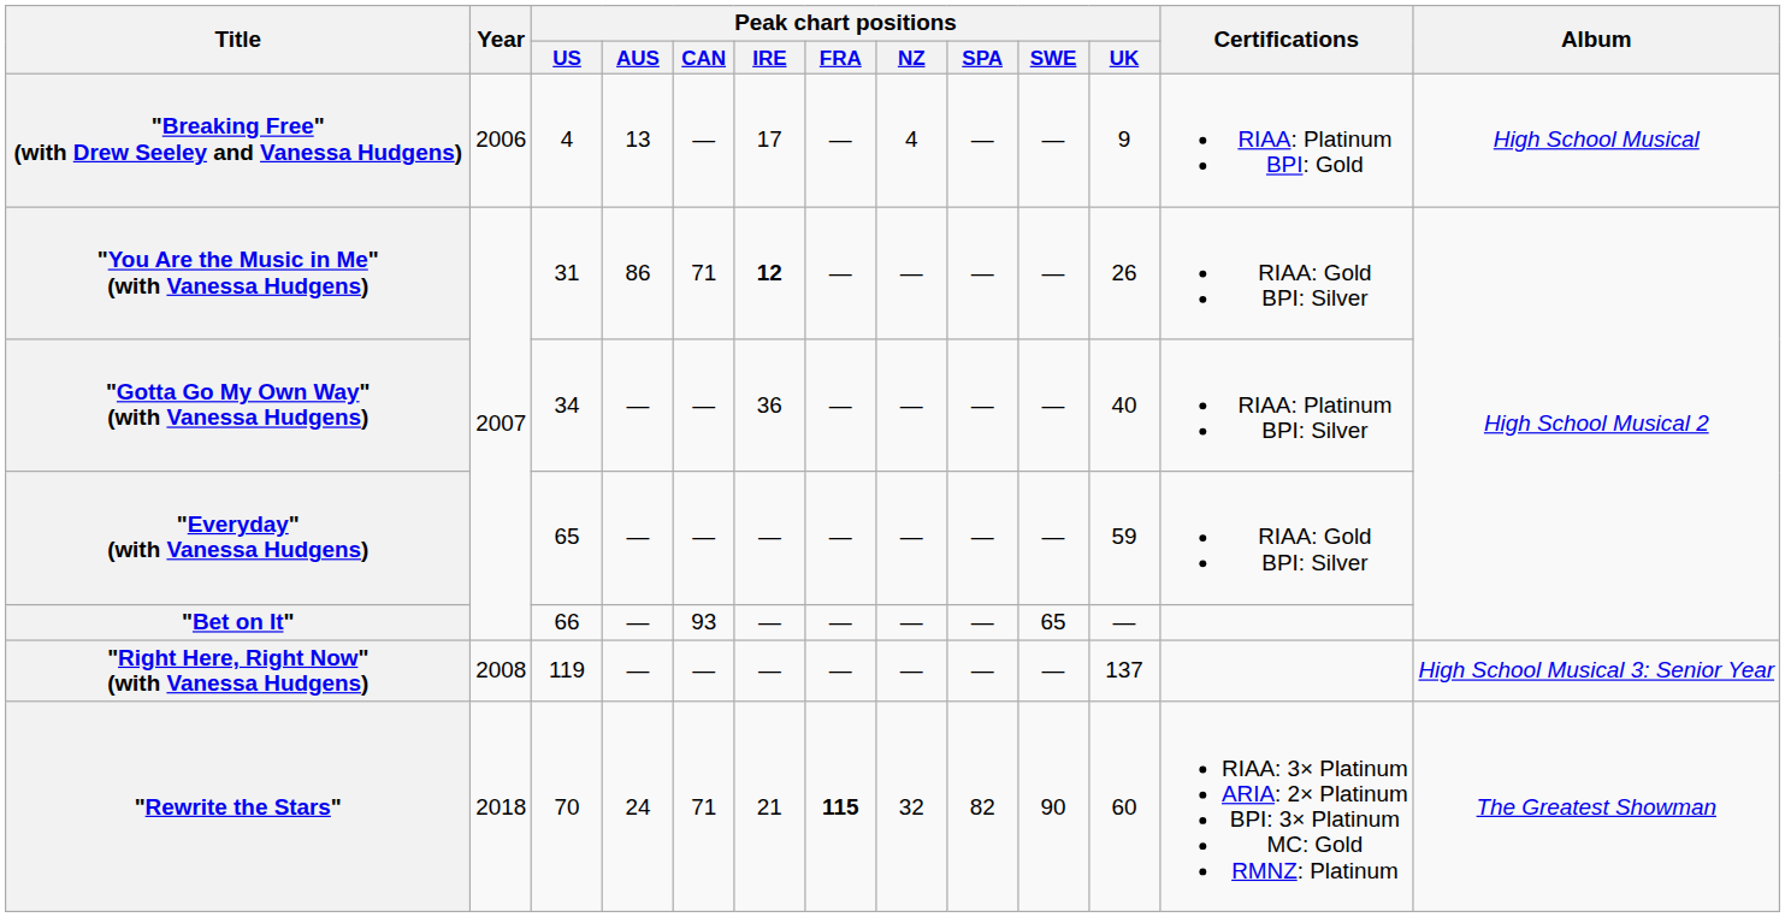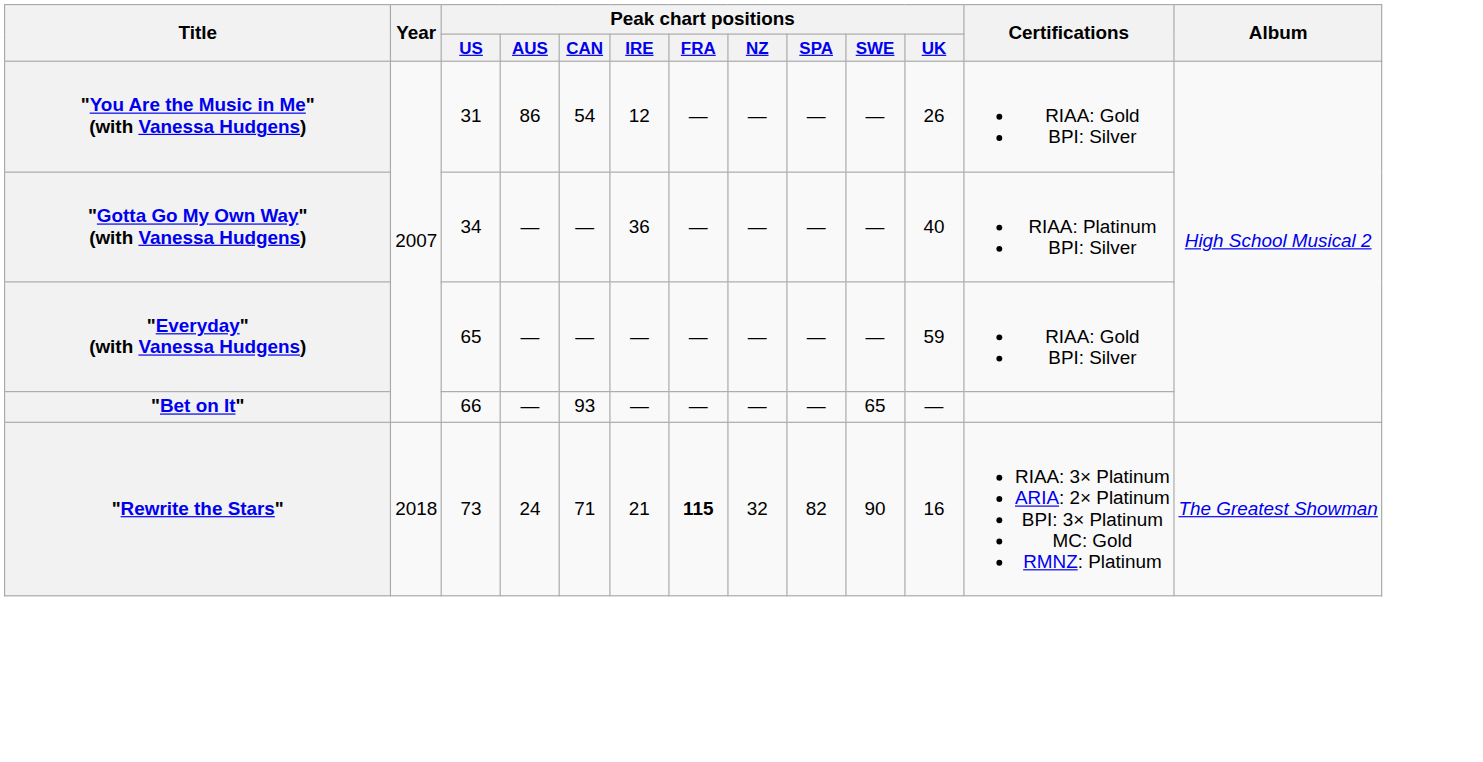 <table class="wikitable plainrowheaders" style="text-align:center;">
 <tr>
 <th scope="col" rowspan="2" style="width:20em;">Title</th>
 <th scope="col" rowspan="2">Year</th>
 <th scope="col" colspan="9">Peak chart positions</th>
 <th scope="col" rowspan="2">Certifications</th>
 <th scope="col" rowspan="2">Album</th>
 </tr>
 <tr>
 <th scope="col" style="width:3em;font-size:90%;"><a href='#'>US</a><br></th>
 <th scope="col" style="width:3em;font-size:90%;"><a href='#'>AUS</a><br></th>
 <th scope="col" style="width:2.5em;font-size:90%;"><a href='#'>CAN</a><br></th>
 <th scope="col" style="width:3em;font-size:90%;"><a href='#'>IRE</a><br></th>
 <th scope="col" style="width:3em;font-size:90%;"><a href='#'>FRA</a><br></th>
 <th scope="col" style="width:3em;font-size:90%;"><a href='#'>NZ</a><br></th>
 <th scope="col" style="width:3em;font-size:90%;"><a href='#'>SPA</a><br></th>
 <th scope="col" style="width:3em;font-size:90%;"><a href='#'>SWE</a><br></th>
 <th scope="col" style="width:3em;font-size:90%;"><a href='#'>UK</a><br></th>
 </tr>
 <tr>
-<th scope="row">"<a href='#'>Breaking Free</a>"<br><span>(with <a href='#'>Drew Seeley</a> and <a href='#'>Vanessa Hudgens</a>)</span></th>
-<td>2006</td>
-<td>4</td>
-<td>13</td>
-<td>—</td>
-<td>17</td>
-<td>—</td>
-<td>4</td>
-<td>—</td>
-<td>—</td>
-<td>9</td>
-<td><br><ul><li><a href='#'>RIAA</a>: Platinum</li><li><a href='#'>BPI</a>: Gold</li></ul></td>
-<td><em><a href='#'>High School Musical</a></em></td>
-</tr>
-<tr>
 <th scope="row">"<a href='#'>You Are the Music in Me</a>"<br><span>(with <a href='#'>Vanessa Hudgens</a>)</span></th>
 <td rowspan="4">2007</td>
 <td>31</td>
 <td>86</td>
-<td>71</td>
-<td><strong>12</strong></td>
+<td>54</td>
+<td>12</td>
 <td>—</td>
 <td>—</td>
 <td>—</td>
 <td>—</td>
 <td>26</td>
 <td><br><ul><li>RIAA: Gold</li><li>BPI: Silver</li></ul></td>
 <td rowspan="4"><em><a href='#'>High School Musical 2</a></em></td>
 </tr>
 <tr>
 <th scope="row">"<a href='#'>Gotta Go My Own Way</a>"<br><span>(with <a href='#'>Vanessa Hudgens</a>)</span></th>
 <td>34</td>
 <td>—</td>
 <td>—</td>
 <td>36</td>
 <td>—</td>
 <td>—</td>
 <td>—</td>
 <td>—</td>
 <td>40</td>
 <td><br><ul><li>RIAA: Platinum</li><li>BPI: Silver</li></ul></td>
 </tr>
 <tr>
 <th scope="row">"<a href='#'>Everyday</a>"<br><span>(with <a href='#'>Vanessa Hudgens</a>)</span></th>
 <td>65</td>
 <td>—</td>
 <td>—</td>
 <td>—</td>
 <td>—</td>
 <td>—</td>
 <td>—</td>
 <td>—</td>
 <td —>59</td>
 <td><br><ul><li>RIAA: Gold</li><li>BPI: Silver</li></ul></td>
 </tr>
 <tr>
 <th scope="row">"<a href='#'>Bet on It</a>"</th>
 <td>66</td>
 <td>—</td>
 <td>93</td>
 <td>—</td>
 <td>—</td>
 <td>—</td>
 <td>—</td>
 <td>65</td>
 <td>—</td>
 <td></td>
 </tr>
 <tr>
-<th scope="row">"<a href='#'>Right Here, Right Now</a>"<br><span>(with <a href='#'>Vanessa Hudgens</a>)</span></th>
-<td>2008</td>
-<td>119</td>
-<td>—</td>
-<td>—</td>
-<td>—</td>
-<td>—</td>
-<td>—</td>
-<td>—</td>
-<td>—</td>
-<td>137</td>
-<td></td>
-<td><em><a href='#'>High School Musical 3: Senior Year</a></em></td>
-</tr>
-<tr>
 <th scope="row">"<a href='#'>Rewrite the Stars</a>"<br></th>
 <td>2018</td>
-<td>70</td>
+<td>73</td>
 <td>24</td>
 <td>71</td>
 <td>21</td>
 <td><strong>115</strong></td>
 <td>32</td>
 <td>82</td>
 <td>90</td>
-<td>60</td>
+<td>16</td>
 <td><br><ul><li>RIAA: 3× Platinum</li><li><a href='#'>ARIA</a>: 2× Platinum</li><li>BPI: 3× Platinum</li><li>MC: Gold</li><li><a href='#'>RMNZ</a>: Platinum</li></ul></td>
 <td><em><a href='#'>The Greatest Showman</a></em></td>
 </tr>
 </table>
